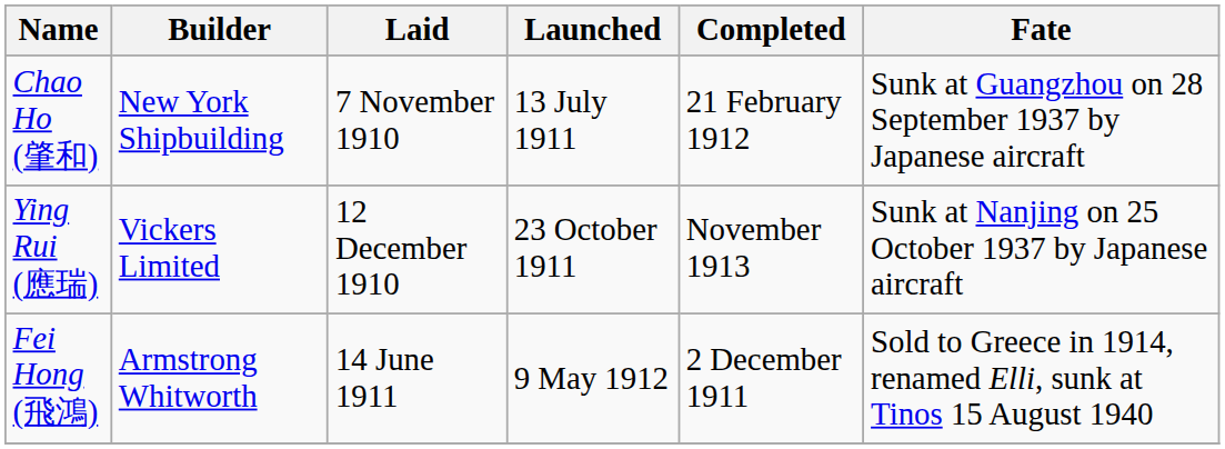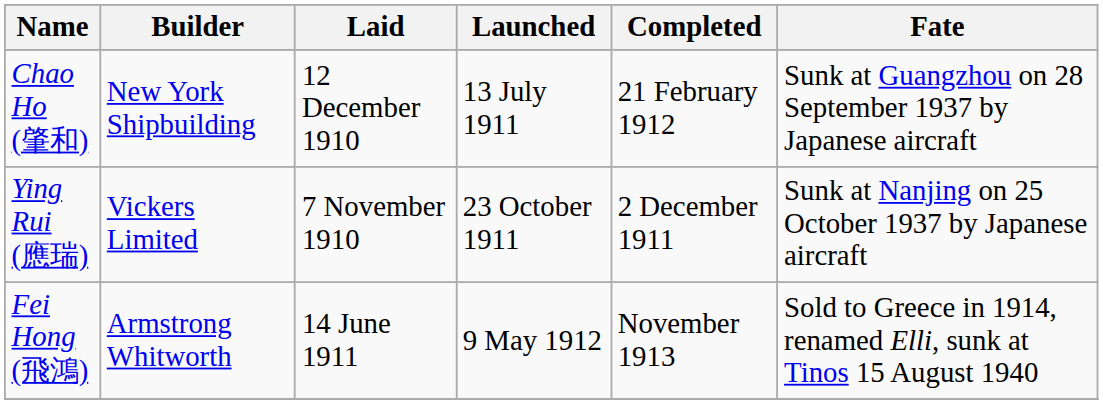 <table class="wikitable">
 <tr>
 <th>Name</th>
 <th>Builder</th>
 <th>Laid</th>
 <th>Launched</th>
 <th>Completed</th>
 <th>Fate</th>
 </tr>
 <tr>
 <td><a href='#'><em>Chao Ho</em><br>(肇和)</a></td>
 <td><a href='#'>New York Shipbuilding</a></td>
-<td>7 November 1910</td>
+<td>12 December 1910</td>
 <td>13 July 1911</td>
 <td>21 February 1912</td>
 <td>Sunk at <a href='#'>Guangzhou</a> on 28 September 1937 by Japanese aircraft</td>
 </tr>
 <tr>
 <td><a href='#'><em>Ying Rui</em><br>(應瑞)</a></td>
 <td><a href='#'>Vickers Limited</a></td>
-<td>12 December 1910</td>
+<td>7 November 1910</td>
 <td>23 October 1911</td>
-<td>November 1913</td>
+<td>2 December 1911</td>
 <td>Sunk at <a href='#'>Nanjing</a> on 25 October 1937 by Japanese aircraft</td>
 </tr>
 <tr>
 <td><a href='#'><em>Fei Hong</em><br>(飛鴻)</a></td>
 <td><a href='#'>Armstrong Whitworth</a></td>
 <td>14 June 1911</td>
 <td>9 May 1912</td>
-<td>2 December 1911</td>
+<td>November 1913</td>
 <td>Sold to Greece in 1914, renamed <em>Elli</em>, sunk at <a href='#'>Tinos</a> 15 August 1940</td>
 </tr>
 <tr>
 </tr>
 </table>
